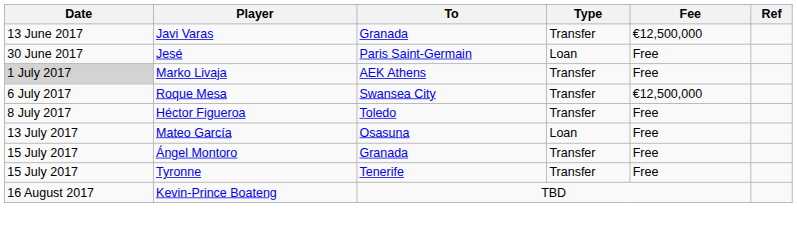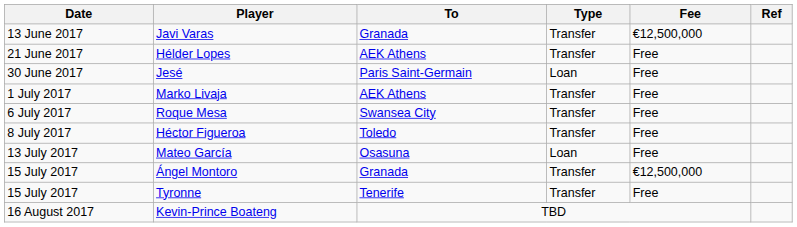 <table class="wikitable" style="width:80%;">
 <tr>
 <th>Date</th>
 <th>Player</th>
 <th>To</th>
 <th>Type</th>
 <th>Fee</th>
 <th>Ref</th>
 </tr>
 <tr>
 <td>13 June 2017</td>
 <td> <a href='#'>Javi Varas</a></td>
 <td> <a href='#'>Granada</a></td>
 <td>Transfer</td>
 <td>€12,500,000</td>
 <td></td>
 </tr>
 <tr>
+<td>21 June 2017</td>
+<td> <a href='#'>Hélder Lopes</a></td>
+<td> <a href='#'>AEK Athens</a></td>
+<td>Transfer</td>
+<td>Free</td>
+<td></td>
+</tr>
+<tr>
 <td>30 June 2017</td>
 <td> <a href='#'>Jesé</a></td>
 <td> <a href='#'>Paris Saint-Germain</a></td>
 <td>Loan</td>
 <td>Free</td>
 <td></td>
 </tr>
 <tr>
-<td style="background: lightgrey;">1 July 2017</td>
+<td>1 July 2017</td>
 <td> <a href='#'>Marko Livaja</a></td>
 <td> <a href='#'>AEK Athens</a></td>
 <td>Transfer</td>
 <td>Free</td>
 <td></td>
 </tr>
 <tr>
 <td>6 July 2017</td>
 <td> <a href='#'>Roque Mesa</a></td>
 <td> <a href='#'>Swansea City</a></td>
 <td>Transfer</td>
-<td>€12,500,000</td>
+<td>Free</td>
 <td></td>
 </tr>
 <tr>
 <td>8 July 2017</td>
 <td> <a href='#'>Héctor Figueroa</a></td>
 <td> <a href='#'>Toledo</a></td>
 <td>Transfer</td>
 <td>Free</td>
 <td></td>
 </tr>
 <tr>
 <td>13 July 2017</td>
 <td> <a href='#'>Mateo García</a></td>
 <td> <a href='#'>Osasuna</a></td>
 <td>Loan</td>
 <td>Free</td>
 <td></td>
 </tr>
 <tr>
 <td>15 July 2017</td>
 <td> <a href='#'>Ángel Montoro</a></td>
 <td> <a href='#'>Granada</a></td>
 <td>Transfer</td>
-<td>Free</td>
+<td>€12,500,000</td>
 <td></td>
 </tr>
 <tr>
 <td>15 July 2017</td>
 <td> <a href='#'>Tyronne</a></td>
 <td> <a href='#'>Tenerife</a></td>
 <td>Transfer</td>
 <td>Free</td>
 <td></td>
 </tr>
 <tr>
 <td>16 August 2017</td>
 <td> <a href='#'>Kevin-Prince Boateng</a></td>
 <td colspan=3 align=center>TBD</td>
 <td></td>
 </tr>
 </table>
